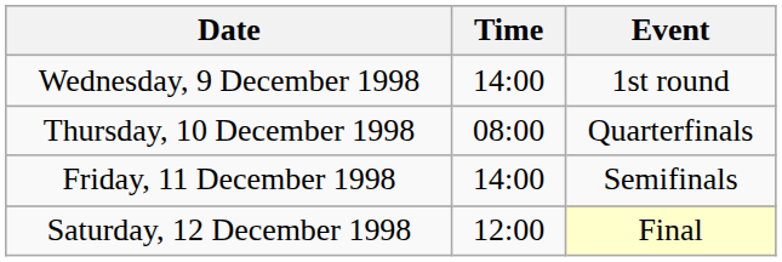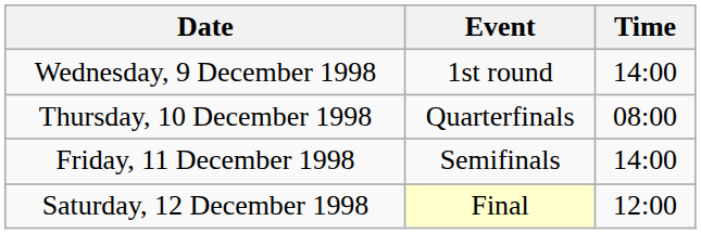 <table class = "wikitable" style="text-align:center;">
 <tr>
 <th width=220>Date</th>
+<th width=100>Event</th>
 <th width=50>Time</th>
-<th width=100>Event</th>
 </tr>
 <tr>
 <td>Wednesday, 9 December 1998</td>
+<td>1st round</td>
 <td>14:00</td>
-<td>1st round</td>
 </tr>
 <tr>
 <td>Thursday, 10 December 1998</td>
+<td>Quarterfinals</td>
 <td>08:00</td>
-<td>Quarterfinals</td>
 </tr>
 <tr>
 <td>Friday, 11 December 1998</td>
+<td>Semifinals</td>
 <td>14:00</td>
-<td>Semifinals</td>
 </tr>
 <tr>
 <td>Saturday, 12 December 1998</td>
+<td bgcolor=ffffcc>Final</td>
 <td>12:00</td>
-<td bgcolor=ffffcc>Final</td>
 </tr>
 </table>
